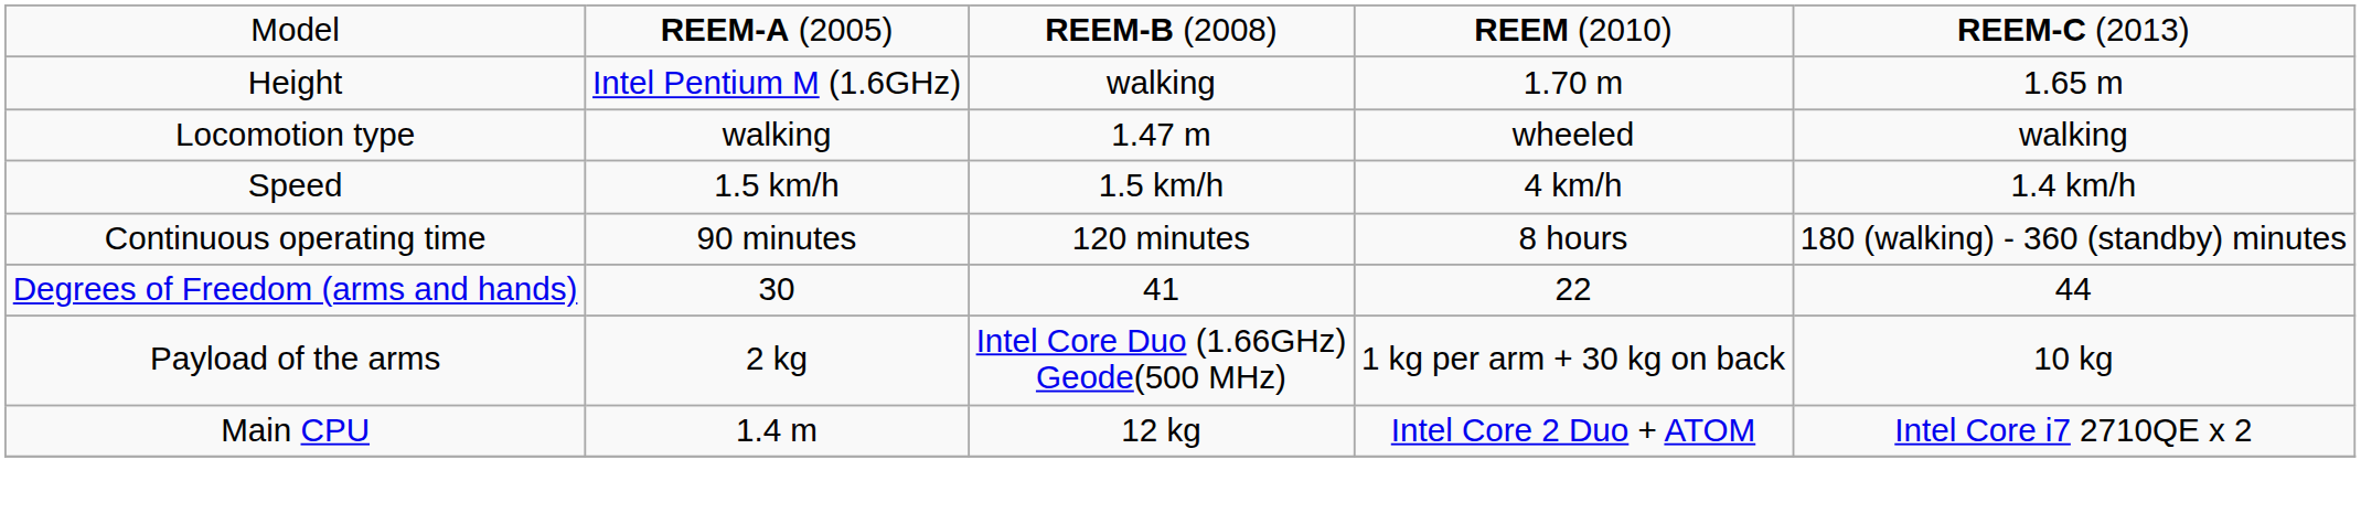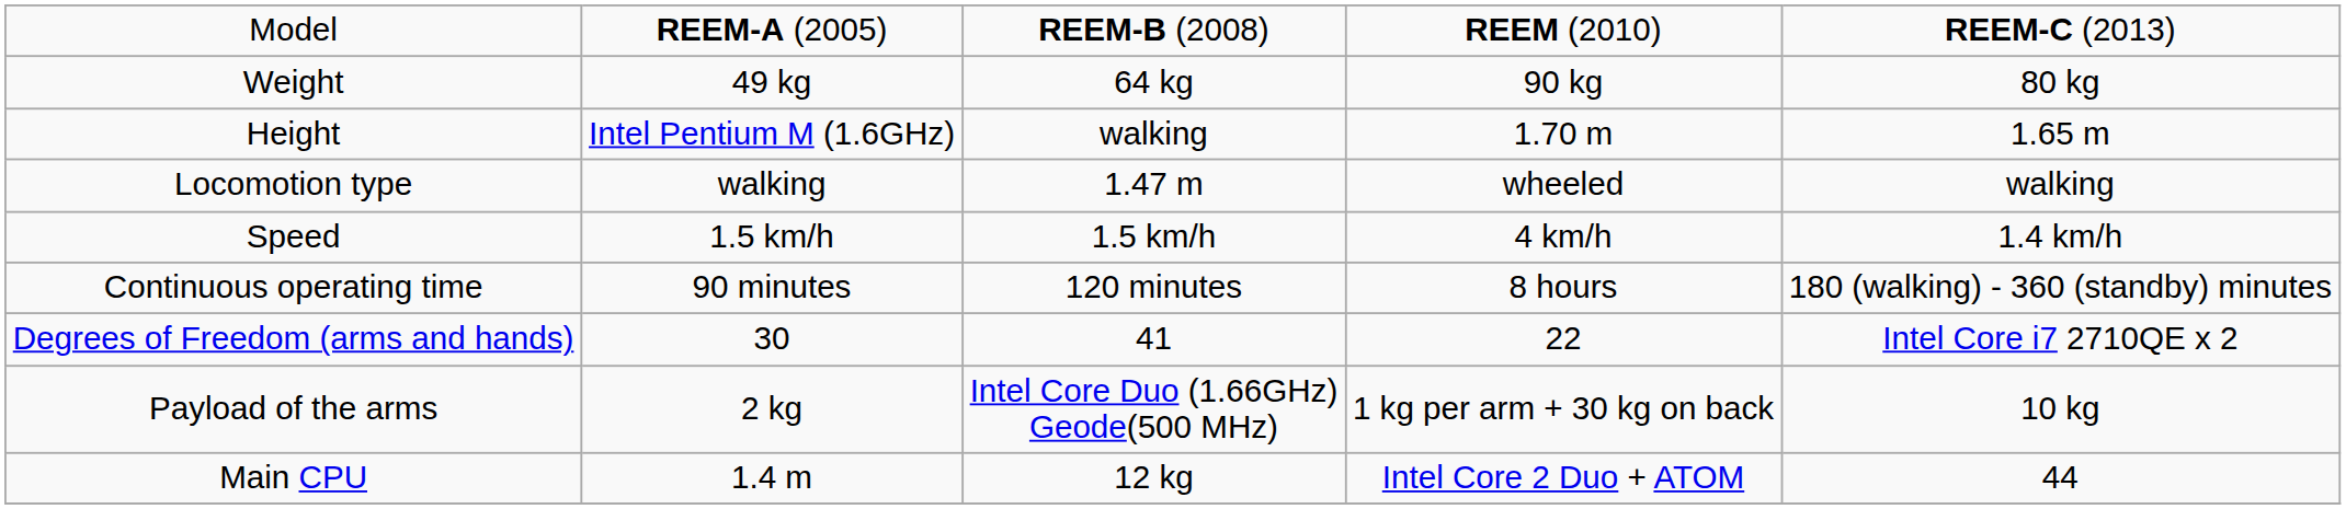 <table style="text-align:center;" class="wikitable">
 <tr>
 <td>Model</td>
 <td><strong>REEM-A</strong> (2005) <br></td>
 <td><strong>REEM-B</strong> (2008) <br></td>
 <td><strong>REEM</strong> (2010)  <br></td>
 <td><strong>REEM-C</strong> (2013) <br></td>
+</tr>
+<tr>
+<td>Weight</td>
+<td>49 kg</td>
+<td>64 kg</td>
+<td>90 kg</td>
+<td>80 kg</td>
 </tr>
 <tr>
 <td>Height</td>
 <td><a href='#'>Intel Pentium M</a> (1.6GHz)</td>
 <td>walking</td>
 <td>1.70 m</td>
 <td>1.65 m</td>
 </tr>
 <tr>
 <td>Locomotion type</td>
 <td>walking</td>
 <td>1.47 m</td>
 <td>wheeled</td>
 <td>walking</td>
 </tr>
 <tr>
 <td>Speed</td>
 <td>1.5 km/h</td>
 <td>1.5 km/h</td>
 <td>4 km/h</td>
 <td>1.4 km/h</td>
 </tr>
 <tr>
 <td>Continuous operating time</td>
 <td>90 minutes</td>
 <td>120 minutes</td>
 <td>8 hours</td>
 <td>180 (walking) - 360 (standby) minutes</td>
 </tr>
 <tr>
 <td><a href='#'>Degrees of Freedom (arms and hands)</a></td>
 <td>30</td>
 <td>41</td>
 <td>22</td>
-<td>44</td>
+<td><a href='#'>Intel Core i7</a> 2710QE x 2</td>
 </tr>
 <tr>
 <td>Payload of the arms</td>
 <td>2 kg</td>
 <td><a href='#'>Intel Core Duo</a> (1.66GHz)<br><a href='#'>Geode</a>(500 MHz)</td>
 <td>1 kg per arm + 30 kg on back</td>
 <td>10 kg</td>
 </tr>
 <tr>
 <td>Main <a href='#'>CPU</a></td>
 <td>1.4 m</td>
 <td>12 kg</td>
 <td><a href='#'>Intel Core 2 Duo</a> + <a href='#'>ATOM</a></td>
-<td><a href='#'>Intel Core i7</a> 2710QE x 2</td>
+<td>44</td>
 </tr>
 <tr>
 </tr>
 </table>
